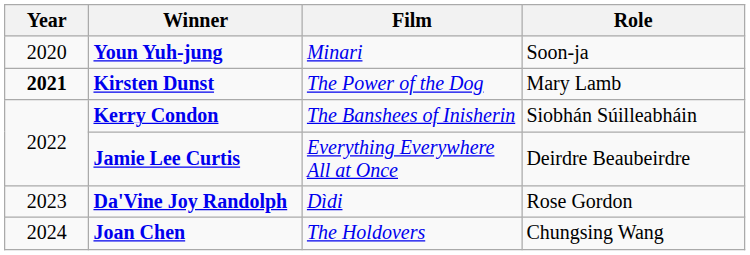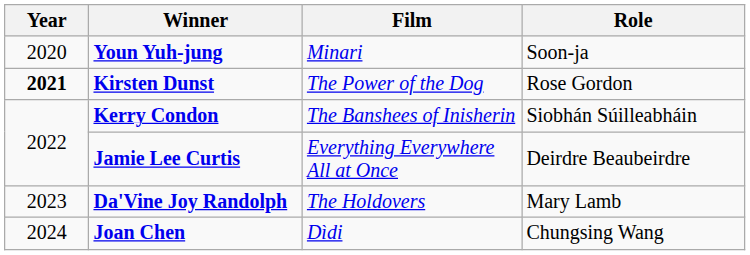 <table class="wikitable" width="95%" cellpadding="5">
 <tr>
 <th width="100"><strong>Year</strong></th>
 <th width="300"><strong>Winner</strong></th>
 <th width="300"><strong>Film</strong></th>
 <th width="300"><strong>Role</strong></th>
 </tr>
 <tr>
 <td style="text-align:center;">2020</td>
 <td><strong><a href='#'>Youn Yuh-jung</a></strong></td>
 <td><em><a href='#'>Minari</a></em></td>
 <td>Soon-ja</td>
 </tr>
 <tr>
 <td style="text-align:center;"><strong>2021</strong></td>
 <td><strong><a href='#'>Kirsten Dunst</a></strong></td>
 <td><em><a href='#'>The Power of the Dog</a></em></td>
-<td>Mary Lamb</td>
+<td>Rose Gordon</td>
 </tr>
 <tr>
 <td rowspan="2" style="text-align:center;">2022</td>
 <td><strong><a href='#'>Kerry Condon</a></strong></td>
 <td><em><a href='#'>The Banshees of Inisherin</a></em></td>
 <td>Siobhán Súilleabháin</td>
 </tr>
 <tr>
 <td><strong><a href='#'>Jamie Lee Curtis</a></strong></td>
 <td><em><a href='#'>Everything Everywhere All at Once</a></em></td>
 <td>Deirdre Beaubeirdre</td>
 </tr>
 <tr>
 <td style="text-align:center;">2023</td>
 <td><strong><a href='#'>Da'Vine Joy Randolph</a></strong></td>
-<td><em><a href='#'>Dìdi</a></em></td>
-<td>Rose Gordon</td>
+<td><em><a href='#'>The Holdovers</a></em></td>
+<td>Mary Lamb</td>
 </tr>
 <tr>
 <td style="text-align:center;">2024</td>
 <td><strong><a href='#'>Joan Chen</a></strong></td>
-<td><em><a href='#'>The Holdovers</a></em></td>
+<td><em><a href='#'>Dìdi</a></em></td>
 <td>Chungsing Wang</td>
 </tr>
 </table>
